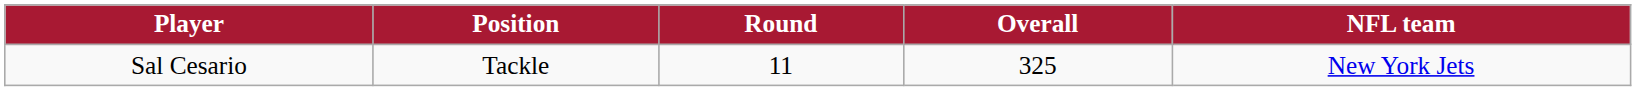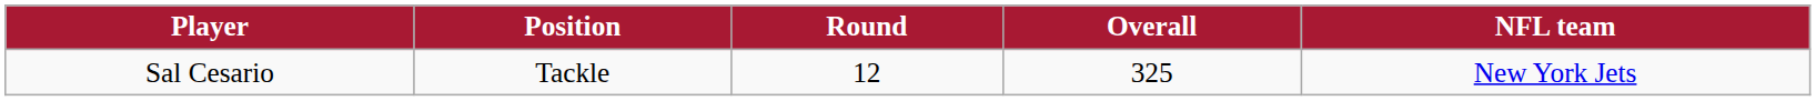 <table class="wikitable" width="65%">
 <tr align="center" style="background:#A81933;color:#FFFFFF;">
 <td><strong>Player</strong></td>
 <td><strong>Position</strong></td>
 <td><strong>Round</strong></td>
 <td><strong>Overall</strong></td>
 <td><strong>NFL team</strong></td>
 </tr>
 <tr align="center" bgcolor="">
 <td>Sal Cesario</td>
 <td>Tackle</td>
-<td>11</td>
+<td>12</td>
 <td>325</td>
 <td><a href='#'>New York Jets</a></td>
 </tr>
 </table>
